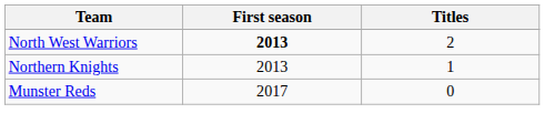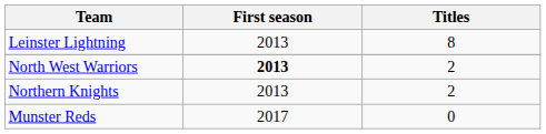 <table class="wikitable" style="text-align:center;">
 <tr>
 <th width=175>Team</th>
 <th width=175>First season</th>
 <th width=175>Titles</th>
+</tr>
+<tr style="background:#f9f9f9;">
+<td style="text-align:left;"><a href='#'>Leinster Lightning</a></td>
+<td>2013</td>
+<td>8</td>
 </tr>
 <tr style="background:#f9f9f9;">
 </tr>
 <tr style="background:#f9f9f9;">
 <td style="text-align:left;"><a href='#'>North West Warriors</a></td>
 <td><strong>2013</strong></td>
 <td>2</td>
 </tr>
 <tr style="background:#f9f9f9;">
 <td style="text-align:left;"><a href='#'>Northern Knights</a></td>
 <td>2013</td>
-<td>1</td>
+<td>2</td>
 </tr>
 <tr style="background:#f9f9f9;">
 <td style="text-align:left;"><a href='#'>Munster Reds</a></td>
 <td>2017</td>
 <td>0</td>
 </tr>
 </table>
